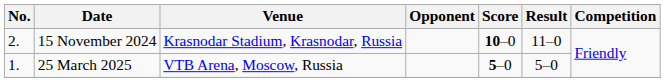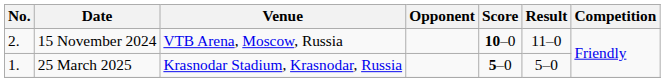 <table class="wikitable">
 <tr>
 <th>No.</th>
 <th>Date</th>
 <th>Venue</th>
 <th>Opponent</th>
 <th>Score</th>
 <th>Result</th>
 <th>Competition</th>
 </tr>
 <tr>
 <td>2.</td>
 <td>15 November 2024</td>
-<td><a href='#'>Krasnodar Stadium</a>, <a href='#'>Krasnodar</a>, <a href='#'>Russia</a></td>
+<td><a href='#'>VTB Arena</a>, <a href='#'>Moscow</a>, Russia</td>
 <td></td>
 <td align=center><strong>10</strong>–0</td>
 <td align=center>11–0</td>
 <td rowspan="2"><a href='#'>Friendly</a></td>
 </tr>
 <tr>
 <td>1.</td>
 <td>25 March 2025</td>
-<td><a href='#'>VTB Arena</a>, <a href='#'>Moscow</a>, Russia</td>
+<td><a href='#'>Krasnodar Stadium</a>, <a href='#'>Krasnodar</a>, <a href='#'>Russia</a></td>
 <td></td>
 <td align=center><strong>5</strong>–0</td>
 <td align=center>5–0</td>
 </tr>
 <tr>
 </tr>
 </table>
